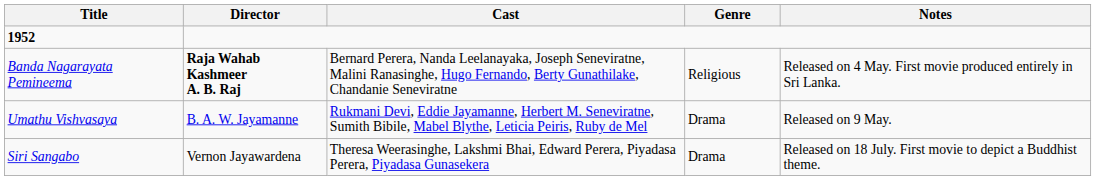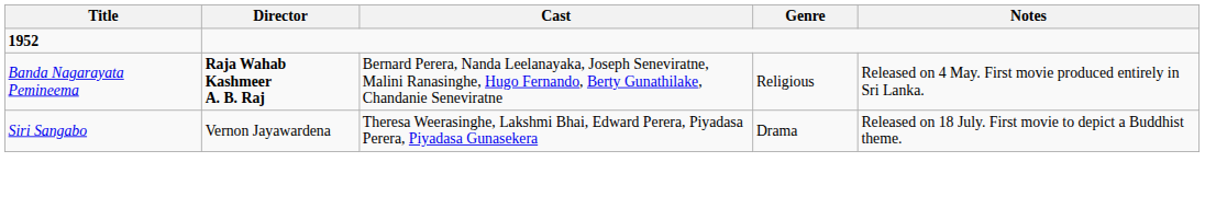 <table class="wikitable" width="100%">
 <tr>
 <th width=15%>Title</th>
 <th width=12%>Director</th>
 <th width=30%>Cast</th>
 <th width=8%>Genre</th>
 <th width=26%>Notes</th>
 </tr>
 <tr>
 <td><strong>1952</strong></td>
 </tr>
 <tr>
 <td><em><a href='#'>Banda Nagarayata Pemineema</a></em></td>
 <td><strong>Raja Wahab Kashmeer<br> A. B. Raj</strong></td>
 <td>Bernard Perera, Nanda Leelanayaka, Joseph Seneviratne, Malini Ranasinghe, <a href='#'>Hugo Fernando</a>, <a href='#'>Berty Gunathilake</a>, Chandanie Seneviratne</td>
 <td>Religious</td>
 <td>Released on 4 May. First movie produced entirely in Sri Lanka.</td>
 </tr>
 <tr>
-<td><em><a href='#'>Umathu Vishvasaya</a></em></td>
-<td><a href='#'>B. A. W. Jayamanne</a></td>
-<td><a href='#'>Rukmani Devi</a>, <a href='#'>Eddie Jayamanne</a>, <a href='#'>Herbert M. Seneviratne</a>, Sumith Bibile, <a href='#'>Mabel Blythe</a>, <a href='#'>Leticia Peiris</a>, <a href='#'>Ruby de Mel</a></td>
-<td>Drama</td>
-<td>Released on 9 May.</td>
-</tr>
-<tr>
 <td><em><a href='#'>Siri Sangabo</a></em></td>
 <td>Vernon Jayawardena</td>
 <td>Theresa Weerasinghe, Lakshmi Bhai, Edward Perera, Piyadasa Perera, <a href='#'>Piyadasa Gunasekera</a></td>
 <td>Drama</td>
 <td>Released on 18 July. First movie to depict a Buddhist theme.</td>
 </tr>
 </table>
